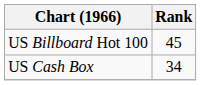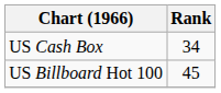 <table class="wikitable sortable">
 <tr>
 <th>Chart (1966)</th>
 <th style="text-align:center;">Rank</th>
 </tr>
 <tr>
+<td>US <em>Cash Box</em> </td>
+<td style="text-align:center;">34</td>
+</tr>
+<tr>
 <td>US <em>Billboard</em> Hot 100</td>
 <td style="text-align:center;">45</td>
 </tr>
 <tr>
-<td>US <em>Cash Box</em> </td>
-<td style="text-align:center;">34</td>
-</tr>
-<tr>
 </tr>
 </table>
